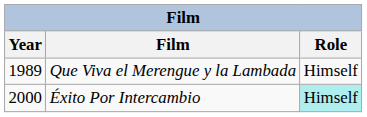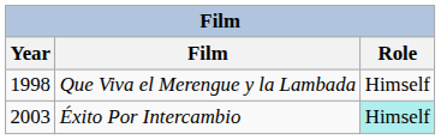 <table class="wikitable">
 <tr>
 <th colspan="4" style="background: LightSteelBlue;">Film</th>
 </tr>
 <tr>
 <th>Year</th>
 <th>Film</th>
 <th>Role</th>
 </tr>
 <tr>
-<td>1989</td>
+<td>1998</td>
 <td><em>Que Viva el Merengue y la Lambada</em></td>
 <td>Himself</td>
 </tr>
 <tr>
-<td>2000</td>
+<td>2003</td>
 <td><em>Éxito Por Intercambio</em></td>
 <td style="background: paleturquoise;">Himself</td>
 </tr>
 </table>
